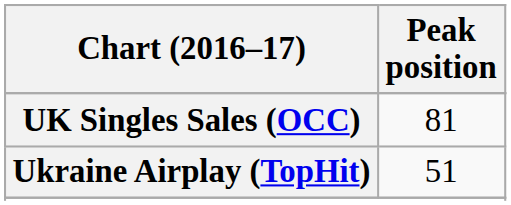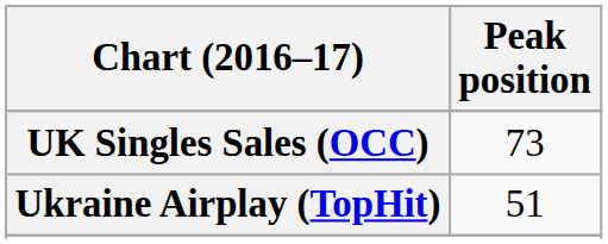 <table class="wikitable sortable plainrowheaders" style="text-align:center">
 <tr>
 <th scope="col">Chart (2016–17)</th>
 <th scope="col">Peak<br> position</th>
 </tr>
 <tr>
 </tr>
 <tr>
 </tr>
 <tr>
 </tr>
 <tr>
 </tr>
 <tr>
 </tr>
 <tr>
 </tr>
 <tr>
 </tr>
 <tr>
 <th scope="row">UK Singles Sales (<a href='#'>OCC</a>)</th>
-<td>81</td>
+<td>73</td>
 </tr>
 <tr>
 <th scope="row">Ukraine Airplay (<a href='#'>TopHit</a>)</th>
 <td>51</td>
 </tr>
 <tr>
 </tr>
 <tr>
 </tr>
 <tr>
 </tr>
 </table>
